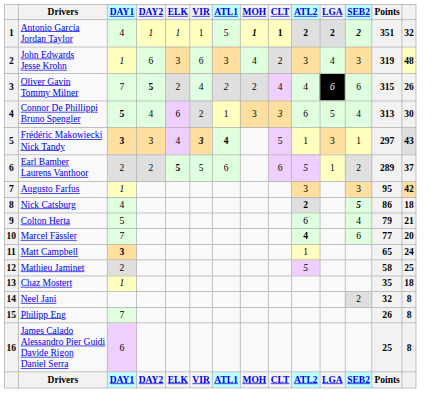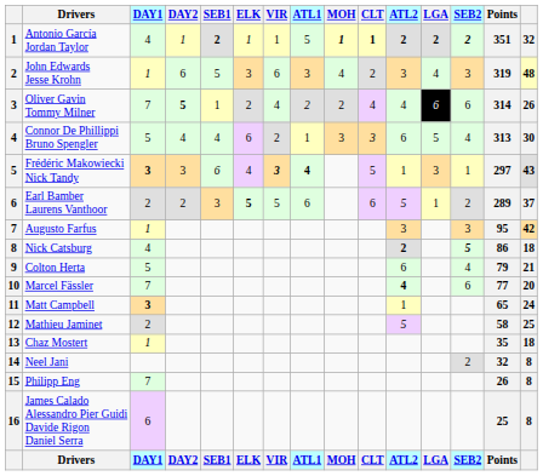 <table class="wikitable" style="font-size:85%; text-align:center">
 <tr>
 <th></th>
 <th>Drivers</th>
 <th style="background:#bbffff;"><a href='#'>DAY1</a></th>
 <th><a href='#'>DAY2</a></th>
+<th><a href='#'>SEB1</a></th>
 <th><a href='#'>ELK</a></th>
 <th><a href='#'>VIR</a></th>
 <th style="background:#bbffff;"><a href='#'>ATL1</a></th>
 <th><a href='#'>MOH</a></th>
 <th><a href='#'>CLT</a></th>
 <th style="background:#bbffff;"><a href='#'>ATL2</a></th>
 <th><a href='#'>LGA</a></th>
 <th style="background:#bbffff;"><a href='#'>SEB2</a></th>
 <th>Points</th>
 <th></th>
 </tr>
 <tr>
 <th>1</th>
 <td align=left> <a href='#'>Antonio García</a><br> <a href='#'>Jordan Taylor</a></td>
 <td style="background:#dfffdf;">4</td>
 <td style="background:#ffffbf;"><em>1</em></td>
+<td style="background:#dfdfdf;"><strong>2</strong></td>
 <td style="background:#ffffbf;"><em>1</em></td>
 <td style="background:#ffffbf;">1</td>
 <td style="background:#dfffdf;">5</td>
 <td style="background:#ffffbf;"><strong><em>1</em></strong></td>
 <td style="background:#ffffbf;"><strong>1</strong></td>
 <td style="background:#dfdfdf;"><strong>2</strong></td>
 <td style="background:#dfdfdf;"><strong>2</strong></td>
 <td style="background:#dfffdf;"><strong><em>2</em></strong></td>
 <th>351</th>
 <th>32</th>
 </tr>
 <tr>
 <th>2</th>
 <td align=left> <a href='#'>John Edwards</a><br> <a href='#'>Jesse Krohn</a></td>
 <td style="background:#ffffbf;"><em>1</em></td>
 <td style="background:#dfffdf;">6</td>
+<td style="background:#dfffdf;">5</td>
 <td style="background:#ffdf9f;">3</td>
 <td style="background:#dfffdf;">6</td>
 <td style="background:#ffdf9f;">3</td>
 <td style="background:#dfffdf;">4</td>
 <td style="background:#dfdfdf;">2</td>
 <td style="background:#ffdf9f;">3</td>
 <td style="background:#dfffdf;">4</td>
 <td style="background:#ffdf9f;">3</td>
 <th>319</th>
 <th style="background:#ffffbf;">48</th>
 </tr>
 <tr>
 <th>3</th>
 <td align=left> <a href='#'>Oliver Gavin</a><br> <a href='#'>Tommy Milner</a></td>
 <td style="background:#dfffdf;">7</td>
 <td style="background:#dfffdf;"><strong>5</strong></td>
+<td style="background:#ffffbf;">1</td>
 <td style="background:#dfdfdf;">2</td>
 <td style="background:#dfffdf;">4</td>
 <td style="background:#dfdfdf;"><em>2</em></td>
 <td style="background:#dfdfdf;">2</td>
 <td style="background:#efcfff;">4</td>
 <td style="background:#dfffdf;">4</td>
 <td style="background:#000000; color:#ffffff;"><em>6</em></td>
 <td style="background:#dfffdf;">6</td>
-<th>315</th>
+<th>314</th>
 <th>26</th>
 </tr>
 <tr>
 <th>4</th>
 <td align=left> <a href='#'>Connor De Phillippi</a><br> <a href='#'>Bruno Spengler</a></td>
-<td style="background:#dfffdf;"><strong>5</strong></td>
+<td style="background:#dfffdf;">5</td>
+<td style="background:#dfffdf;">4</td>
 <td style="background:#dfffdf;">4</td>
 <td style="background:#efcfff;">6</td>
 <td style="background:#dfdfdf;">2</td>
 <td style="background:#ffffbf;">1</td>
 <td style="background:#ffdf9f;">3</td>
 <td style="background:#ffdf9f;"><em>3</em></td>
 <td style="background:#dfffdf;">6</td>
 <td style="background:#dfffdf;">5</td>
 <td style="background:#dfffdf;">4</td>
 <th>313</th>
 <th>30</th>
 </tr>
 <tr>
 <th>5</th>
 <td align=left> <a href='#'>Frédéric Makowiecki</a><br> <a href='#'>Nick Tandy</a></td>
 <td style="background:#ffdf9f;"><strong>3</strong></td>
 <td style="background:#ffdf9f;">3</td>
+<td style="background:#dfffdf;"><em>6</em></td>
 <td style="background:#efcfff;">4</td>
 <td style="background:#ffdf9f;"><strong><em>3</em></strong></td>
 <td style="background:#dfffdf;"><strong>4</strong></td>
 <td></td>
 <td style="background:#efcfff;">5</td>
 <td style="background:#ffffbf;">1</td>
 <td style="background:#ffdf9f;">3</td>
 <td style="background:#ffffbf;">1</td>
 <th>297</th>
 <th style="background:#dfdfdf;">43</th>
 </tr>
 <tr>
 <th>6</th>
 <td align=left> <a href='#'>Earl Bamber</a><br> <a href='#'>Laurens Vanthoor</a></td>
 <td style="background:#dfdfdf;">2</td>
 <td style="background:#dfdfdf;">2</td>
+<td style="background:#ffdf9f;">3</td>
 <td style="background:#dfffdf;"><strong>5</strong></td>
 <td style="background:#dfffdf;">5</td>
 <td style="background:#dfffdf;">6</td>
 <td></td>
 <td style="background:#efcfff;">6</td>
 <td style="background:#efcfff;"><em>5</em></td>
 <td style="background:#ffffbf;">1</td>
 <td style="background:#dfdfdf;">2</td>
 <th>289</th>
 <th>37</th>
 </tr>
 <tr>
 <th>7</th>
 <td align=left> <a href='#'>Augusto Farfus</a></td>
 <td style="background:#ffffbf;"><em>1</em></td>
+<td></td>
 <td></td>
 <td></td>
 <td></td>
 <td></td>
 <td></td>
 <td></td>
 <td style="background:#ffdf9f;">3</td>
 <td></td>
 <td style="background:#ffdf9f;">3</td>
 <th>95</th>
 <th style="background:#ffdf9f;">42</th>
 </tr>
 <tr>
 <th>8</th>
 <td align=left> <a href='#'>Nick Catsburg</a></td>
 <td style="background:#dfffdf;">4</td>
 <td></td>
 <td></td>
 <td></td>
 <td></td>
 <td></td>
 <td></td>
+<td></td>
 <td style="background:#dfdfdf;"><strong>2</strong></td>
 <td></td>
 <td style="background:#dfffdf;"><strong><em>5</em></strong></td>
 <th>86</th>
 <th>18</th>
 </tr>
 <tr>
 <th>9</th>
 <td align=left> <a href='#'>Colton Herta</a></td>
 <td style="background:#dfffdf;">5</td>
+<td></td>
 <td></td>
 <td></td>
 <td></td>
 <td></td>
 <td></td>
 <td></td>
 <td style="background:#dfffdf;">6</td>
 <td></td>
 <td style="background:#dfffdf;">4</td>
 <th>79</th>
 <th>21</th>
 </tr>
 <tr>
 <th>10</th>
 <td align=left> <a href='#'>Marcel Fässler</a></td>
 <td style="background:#dfffdf;">7</td>
 <td></td>
 <td></td>
 <td></td>
 <td></td>
 <td></td>
 <td></td>
+<td></td>
 <td style="background:#dfffdf;"><strong>4</strong></td>
 <td></td>
 <td style="background:#dfffdf;">6</td>
 <th>77</th>
 <th>20</th>
 </tr>
 <tr>
 <th>11</th>
 <td align=left> <a href='#'>Matt Campbell</a></td>
 <td style="background:#ffdf9f;"><strong>3</strong></td>
 <td></td>
 <td></td>
 <td></td>
 <td></td>
 <td></td>
 <td></td>
+<td></td>
 <td style="background:#ffffbf;">1</td>
 <td></td>
 <td></td>
 <th>65</th>
 <th>24</th>
 </tr>
 <tr>
 <th>12</th>
 <td align=left> <a href='#'>Mathieu Jaminet</a></td>
 <td style="background:#dfdfdf;">2</td>
+<td></td>
 <td></td>
 <td></td>
 <td></td>
 <td></td>
 <td></td>
 <td></td>
 <td style="background:#efcfff;"><em>5</em></td>
 <td></td>
 <td></td>
 <th>58</th>
 <th>25</th>
 </tr>
 <tr>
 <th>13</th>
 <td align=left> <a href='#'>Chaz Mostert</a></td>
 <td style="background:#ffffbf;"><em>1</em></td>
 <td></td>
 <td></td>
 <td></td>
 <td></td>
 <td></td>
 <td></td>
 <td></td>
 <td></td>
 <td></td>
+<td></td>
 <th>35</th>
 <th>18</th>
 </tr>
 <tr>
 <th>14</th>
 <td align=left> <a href='#'>Neel Jani</a></td>
+<td></td>
 <td></td>
 <td></td>
 <td></td>
 <td></td>
 <td></td>
 <td></td>
 <td></td>
 <td></td>
 <td></td>
 <td style="background:#dfdfdf;">2</td>
 <th>32</th>
 <th>8</th>
 </tr>
 <tr>
 <th>15</th>
 <td align=left> <a href='#'>Philipp Eng</a></td>
 <td style="background:#dfffdf;">7</td>
 <td></td>
 <td></td>
 <td></td>
 <td></td>
 <td></td>
 <td></td>
 <td></td>
 <td></td>
 <td></td>
+<td></td>
 <th>26</th>
 <th>8</th>
 </tr>
 <tr>
 <th>16</th>
 <td align=left> <a href='#'>James Calado</a><br> <a href='#'>Alessandro Pier Guidi</a><br> <a href='#'>Davide Rigon</a><br> <a href='#'>Daniel Serra</a></td>
 <td style="background:#efcfff;">6</td>
+<td></td>
 <td></td>
 <td></td>
 <td></td>
 <td></td>
 <td></td>
 <td></td>
 <td></td>
 <td></td>
 <td></td>
 <th>25</th>
 <th>8</th>
 </tr>
 <tr>
 <th></th>
 <th>Drivers</th>
 <th style="background:#bbffff;"><a href='#'>DAY1</a></th>
 <th><a href='#'>DAY2</a></th>
+<th><a href='#'>SEB1</a></th>
 <th><a href='#'>ELK</a></th>
 <th><a href='#'>VIR</a></th>
 <th style="background:#bbffff;"><a href='#'>ATL1</a></th>
 <th><a href='#'>MOH</a></th>
 <th><a href='#'>CLT</a></th>
 <th style="background:#bbffff;"><a href='#'>ATL2</a></th>
 <th><a href='#'>LGA</a></th>
 <th style="background:#bbffff;"><a href='#'>SEB2</a></th>
 <th>Points</th>
 <th></th>
 </tr>
 </table>
